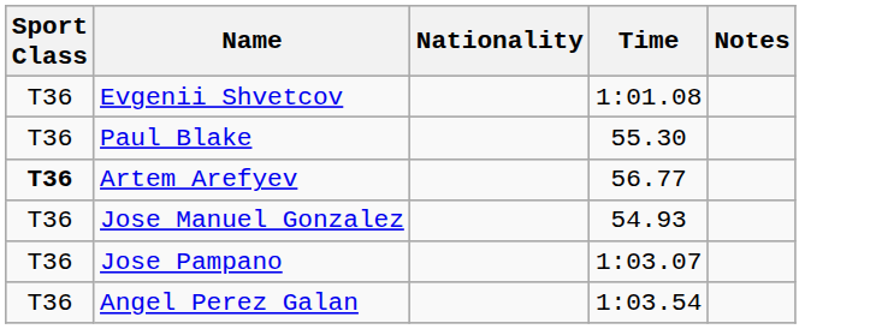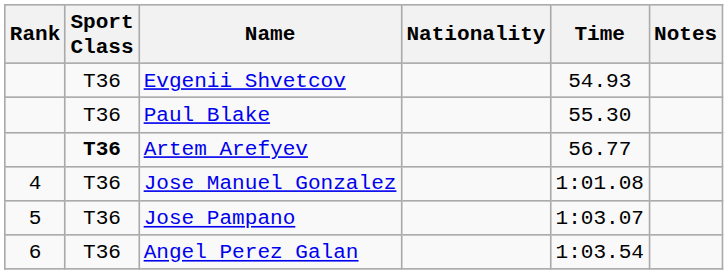 <table class="wikitable sortable" style="text-align:center">
 <tr>
+<th>Rank</th>
 <th>Sport<br>Class</th>
 <th>Name</th>
 <th>Nationality</th>
 <th>Time</th>
 <th>Notes</th>
 </tr>
 <tr>
+<td></td>
 <td>T36</td>
 <td align=left><a href='#'>Evgenii Shvetcov</a></td>
 <td align=left></td>
-<td>1:01.08</td>
+<td>54.93</td>
 <td></td>
 </tr>
 <tr>
+<td></td>
 <td>T36</td>
 <td align=left><a href='#'>Paul Blake</a></td>
 <td align=left></td>
 <td>55.30</td>
 <td></td>
 </tr>
 <tr>
+<td></td>
 <td><strong>T36</strong></td>
 <td align=left><a href='#'>Artem Arefyev</a></td>
 <td align=left></td>
 <td>56.77</td>
 <td></td>
 </tr>
 <tr>
+<td>4</td>
 <td>T36</td>
 <td align=left><a href='#'>Jose Manuel Gonzalez</a></td>
 <td align=left></td>
-<td>54.93</td>
+<td>1:01.08</td>
 <td></td>
 </tr>
 <tr>
+<td>5</td>
 <td>T36</td>
 <td align=left><a href='#'>Jose Pampano</a></td>
 <td align=left></td>
 <td>1:03.07</td>
 <td></td>
 </tr>
 <tr>
+<td>6</td>
 <td>T36</td>
 <td align=left><a href='#'>Angel Perez Galan</a></td>
 <td align=left></td>
 <td>1:03.54</td>
 <td></td>
 </tr>
 </table>
